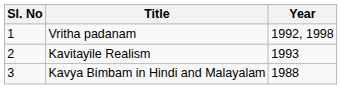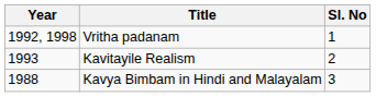 <table class="wikitable">
 <tr>
+<th>Year</th>
+<th>Title</th>
 <th>Sl. No</th>
-<th>Title</th>
-<th>Year</th>
 </tr>
 <tr>
+<td>1992, 1998</td>
+<td>Vritha padanam</td>
 <td>1</td>
-<td>Vritha padanam</td>
-<td>1992, 1998</td>
 </tr>
 <tr>
+<td>1993</td>
+<td>Kavitayile Realism</td>
 <td>2</td>
-<td>Kavitayile Realism</td>
-<td>1993</td>
 </tr>
 <tr>
+<td>1988</td>
+<td>Kavya Bimbam in Hindi and Malayalam</td>
 <td>3</td>
-<td>Kavya Bimbam in Hindi and Malayalam</td>
-<td>1988</td>
 </tr>
 </table>
